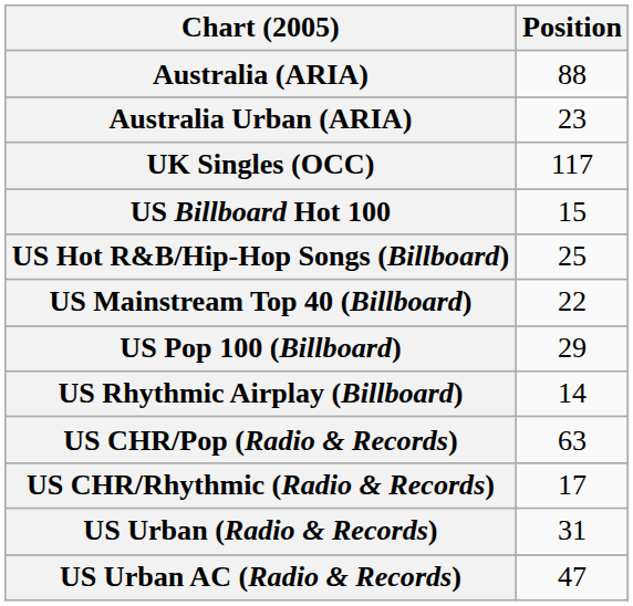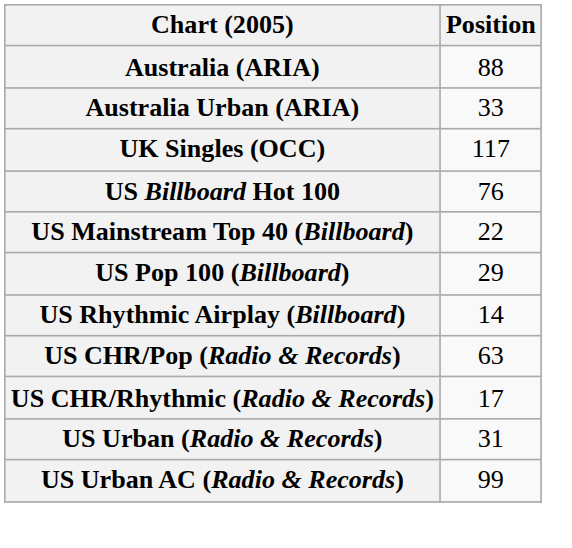 <table class="wikitable sortable plainrowheaders" style="text-align:center">
 <tr>
 <th>Chart (2005)</th>
 <th>Position</th>
 </tr>
 <tr>
 <th scope="row">Australia (ARIA)</th>
 <td>88</td>
 </tr>
 <tr>
 <th scope="row">Australia Urban (ARIA)</th>
-<td>23</td>
+<td>33</td>
 </tr>
 <tr>
 <th scope="row">UK Singles (OCC)<br></th>
 <td>117</td>
 </tr>
 <tr>
 <th scope="row">US <em>Billboard</em> Hot 100</th>
-<td>15</td>
-</tr>
-<tr>
-<th scope="row">US Hot R&B/Hip-Hop Songs (<em>Billboard</em>)</th>
-<td>25</td>
+<td>76</td>
 </tr>
 <tr>
 <th scope="row">US Mainstream Top 40 (<em>Billboard</em>)</th>
 <td>22</td>
 </tr>
 <tr>
 <th scope="row">US Pop 100 (<em>Billboard</em>)</th>
 <td>29</td>
 </tr>
 <tr>
 <th scope="row">US Rhythmic Airplay (<em>Billboard</em>)</th>
 <td>14</td>
 </tr>
 <tr>
 <th scope="row">US CHR/Pop (<em>Radio & Records</em>)</th>
 <td>63</td>
 </tr>
 <tr>
 <th scope="row">US CHR/Rhythmic (<em>Radio & Records</em>)</th>
 <td>17</td>
 </tr>
 <tr>
 <th scope="row">US Urban (<em>Radio & Records</em>)</th>
 <td>31</td>
 </tr>
 <tr>
 <th scope="row">US Urban AC (<em>Radio & Records</em>)</th>
-<td>47</td>
+<td>99</td>
 </tr>
 </table>
